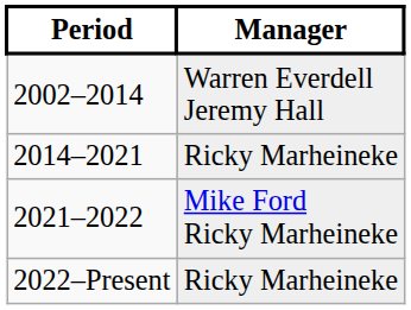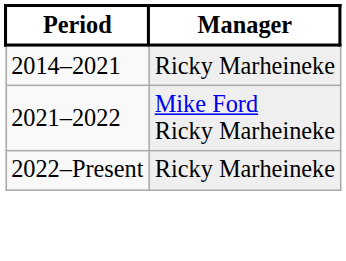 <table class="wikitable sortable">
 <tr>
 <th style="background:#FFF; color:#000; border:2px solid #000;" scope="col">Period</th>
 <th style="background:#FFF; color:#000; border:2px solid #000;" scope="col">Manager</th>
-</tr>
-<tr>
-<td>2002–2014</td>
-<td style="background:#efefef;"> Warren Everdell<br> Jeremy Hall</td>
 </tr>
 <tr>
 <td>2014–2021</td>
 <td style="background:#efefef;"> Ricky Marheineke</td>
 </tr>
 <tr>
 <td>2021–2022</td>
 <td style="background:#efefef;"> <a href='#'>Mike Ford</a><br> Ricky Marheineke</td>
 </tr>
 <tr>
 <td>2022–Present</td>
 <td style="background:#efefef;"> Ricky Marheineke</td>
 </tr>
 </table>
